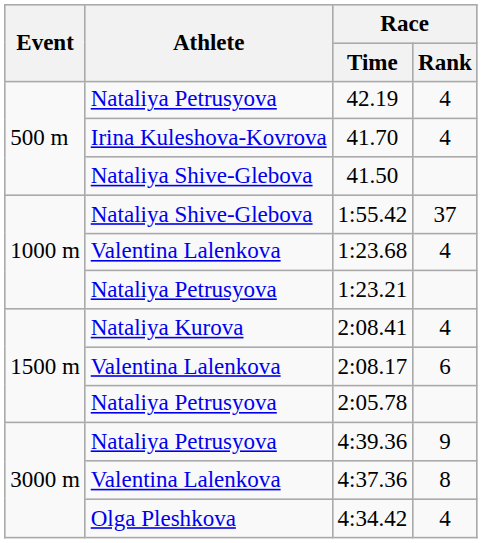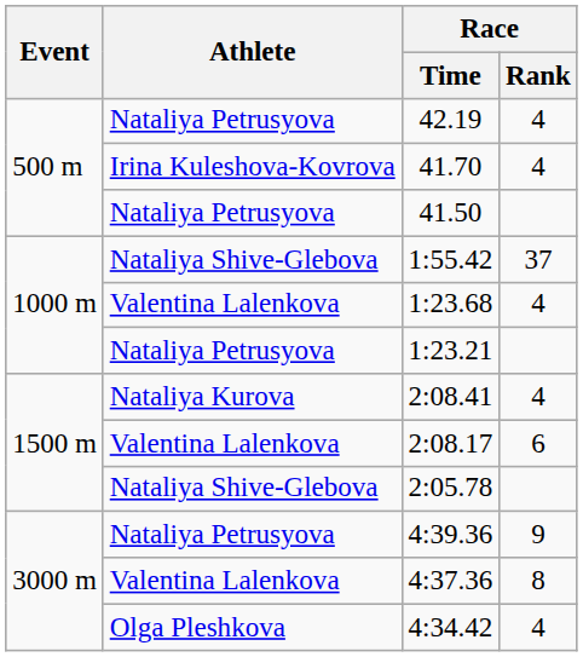 <table class="wikitable" border="1" style="font-size:90%">
 <tr>
 <th rowspan=2>Event</th>
 <th rowspan=2>Athlete</th>
 <th colspan=2>Race</th>
 </tr>
 <tr>
 <th>Time</th>
 <th>Rank</th>
 </tr>
 <tr>
 <td rowspan=3>500 m</td>
 <td><a href='#'>Nataliya Petrusyova</a></td>
 <td align=center>42.19</td>
 <td align=center>4</td>
 </tr>
 <tr>
 <td><a href='#'>Irina Kuleshova-Kovrova</a></td>
 <td align=center>41.70</td>
 <td align=center>4</td>
 </tr>
 <tr>
-<td><a href='#'>Nataliya Shive-Glebova</a></td>
+<td><a href='#'>Nataliya Petrusyova</a></td>
 <td align=center>41.50</td>
 <td align=center></td>
 </tr>
 <tr>
 <td rowspan=3>1000 m</td>
 <td><a href='#'>Nataliya Shive-Glebova</a></td>
 <td align=center>1:55.42</td>
 <td align=center>37</td>
 </tr>
 <tr>
 <td><a href='#'>Valentina Lalenkova</a></td>
 <td align=center>1:23.68</td>
 <td align=center>4</td>
 </tr>
 <tr>
 <td><a href='#'>Nataliya Petrusyova</a></td>
 <td align=center>1:23.21</td>
 <td align=center></td>
 </tr>
 <tr>
 <td rowspan=3>1500 m</td>
 <td><a href='#'>Nataliya Kurova</a></td>
 <td align=center>2:08.41</td>
 <td align=center>4</td>
 </tr>
 <tr>
 <td><a href='#'>Valentina Lalenkova</a></td>
 <td align=center>2:08.17</td>
 <td align=center>6</td>
 </tr>
 <tr>
-<td><a href='#'>Nataliya Petrusyova</a></td>
+<td><a href='#'>Nataliya Shive-Glebova</a></td>
 <td align=center>2:05.78</td>
 <td align=center></td>
 </tr>
 <tr>
 <td rowspan=3>3000 m</td>
 <td><a href='#'>Nataliya Petrusyova</a></td>
 <td align=center>4:39.36</td>
 <td align=center>9</td>
 </tr>
 <tr>
 <td><a href='#'>Valentina Lalenkova</a></td>
 <td align=center>4:37.36</td>
 <td align=center>8</td>
 </tr>
 <tr>
 <td><a href='#'>Olga Pleshkova</a></td>
 <td align=center>4:34.42</td>
 <td align=center>4</td>
 </tr>
 </table>
